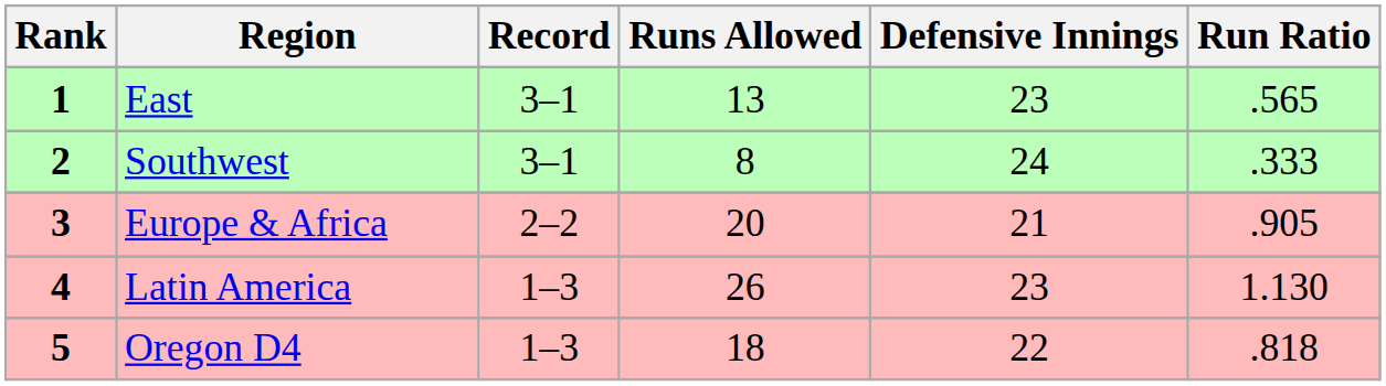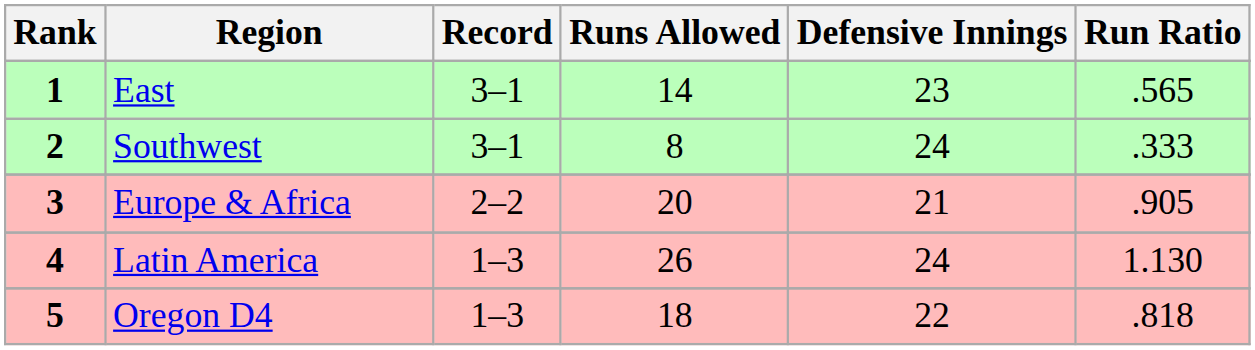 <table class="wikitable">
 <tr>
 <th>Rank</th>
 <th>Region</th>
 <th>Record</th>
 <th>Runs Allowed</th>
 <th>Defensive Innings</th>
 <th>Run Ratio</th>
 </tr>
 <tr>
 </tr>
 <tr bgcolor="bbffbb">
 <td align=center><strong>1</strong></td>
 <td align="left" width="120"> <a href='#'>East</a></td>
 <td align=center>3–1</td>
-<td align=center>13</td>
+<td align=center>14</td>
 <td align=center>23</td>
 <td align=center>.565</td>
 </tr>
 <tr>
 </tr>
 <tr bgcolor="bbffbb">
 <td align=center><strong>2</strong></td>
 <td align="left" width="120"> <a href='#'>Southwest</a></td>
 <td align=center>3–1</td>
 <td align=center>8</td>
 <td align=center>24</td>
 <td align=center>.333</td>
 </tr>
 <tr>
 </tr>
 <tr bgcolor="ffbbbb">
 <td align=center><strong>3</strong></td>
 <td align="left" width="140"> <a href='#'>Europe & Africa</a></td>
 <td align=center>2–2</td>
 <td align=center>20</td>
 <td align=center>21</td>
 <td align=center>.905</td>
 </tr>
 <tr>
 </tr>
 <tr bgcolor="ffbbbb">
 <td align=center><strong>4</strong></td>
 <td align="left" width="120"> <a href='#'>Latin America</a></td>
 <td align=center>1–3</td>
 <td align=center>26</td>
-<td align=center>23</td>
+<td align=center>24</td>
 <td align=center>1.130</td>
 </tr>
 <tr>
 </tr>
 <tr bgcolor="ffbbbb">
 <td align=center><strong>5</strong></td>
 <td align="left" width="120"> <a href='#'>Oregon D4</a></td>
 <td align=center>1–3</td>
 <td align=center>18</td>
 <td align=center>22</td>
 <td align=center>.818</td>
 </tr>
 </table>
